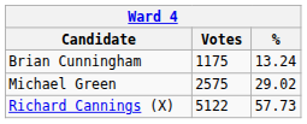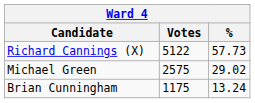 <table class="wikitable">
 <tr>
 <th colspan="3"><a href='#'>Ward 4</a></th>
 </tr>
 <tr>
 <th style="width: 170px">Candidate</th>
 <th style="width: 50px">Votes</th>
 <th style="width: 40px">%</th>
 </tr>
 <tr>
-<td>Brian Cunningham</td>
-<td>1175</td>
-<td>13.24</td>
+<td><a href='#'>Richard Cannings</a> (X)</td>
+<td>5122</td>
+<td>57.73</td>
 </tr>
 <tr>
 <td>Michael Green</td>
 <td>2575</td>
 <td>29.02</td>
 </tr>
 <tr>
-<td><a href='#'>Richard Cannings</a> (X)</td>
-<td>5122</td>
-<td>57.73</td>
+<td>Brian Cunningham</td>
+<td>1175</td>
+<td>13.24</td>
 </tr>
 </table>
